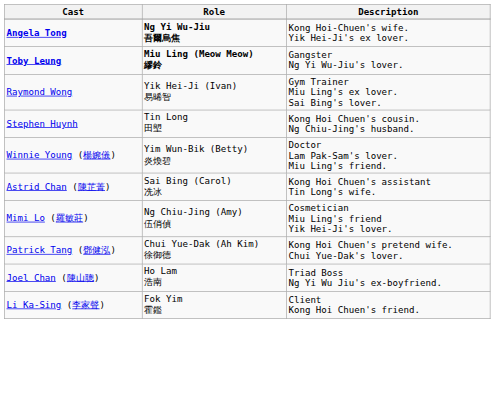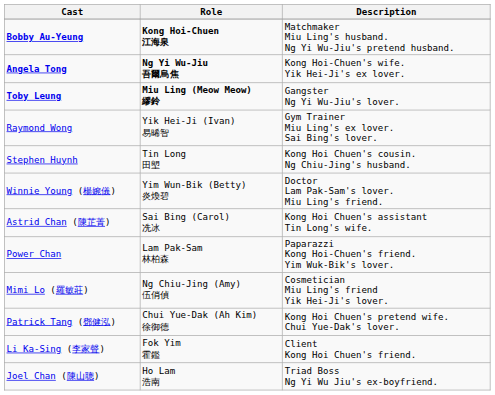 <table class="wikitable" width="55%">
 <tr>
 <th>Cast</th>
 <th>Role</th>
 <th>Description</th>
 </tr>
 <tr>
+</tr>
+<tr>
+<td><strong><a href='#'>Bobby Au-Yeung</a></strong></td>
+<td><strong>Kong Hoi-Chuen <br> 江海泉</strong></td>
+<td>Matchmaker <br> Miu Ling's husband. <br> Ng Yi Wu-Jiu's pretend husband.</td>
 </tr>
 <tr>
 <td><strong><a href='#'>Angela Tong</a></strong></td>
 <td><strong>Ng Yi Wu-Jiu <br> 吾爾烏焦</strong></td>
 <td>Kong Hoi-Chuen's wife. <br> Yik Hei-Ji's ex lover.</td>
 </tr>
 <tr>
 <td><strong><a href='#'>Toby Leung</a></strong></td>
 <td><strong>Miu Ling (Meow Meow) <br> 繆鈴</strong></td>
 <td>Gangster <br> Ng Yi Wu-Jiu's lover.</td>
 </tr>
 <tr>
 <td><a href='#'>Raymond Wong</a></td>
 <td>Yik Hei-Ji (Ivan) <br> 易晞智</td>
 <td>Gym Trainer <br> Miu Ling's ex lover. <br> Sai Bing's lover.</td>
 </tr>
 <tr>
 <td><a href='#'>Stephen Huynh</a></td>
 <td>Tin Long <br> 田塱</td>
 <td>Kong Hoi Chuen's cousin. <br> Ng Chiu-Jing's husband.</td>
 </tr>
 <tr>
 <td><a href='#'>Winnie Young</a> (<a href='#'>楊婉儀</a>)</td>
 <td>Yim Wun-Bik (Betty) <br> 炎煥碧</td>
 <td>Doctor <br> Lam Pak-Sam's lover. <br> Miu Ling's friend.</td>
 </tr>
 <tr>
 <td><a href='#'>Astrid Chan</a> (<a href='#'>陳芷菁</a>)</td>
 <td>Sai Bing (Carol)<br> 冼冰</td>
 <td>Kong Hoi Chuen's assistant <br> Tin Long's wife.</td>
 </tr>
 <tr>
+<td><a href='#'>Power Chan</a></td>
+<td>Lam Pak-Sam <br> 林柏森</td>
+<td>Paparazzi <br> Kong Hoi-Chuen's friend. <br> Yim Wuk-Bik's lover.</td>
+</tr>
+<tr>
 <td><a href='#'>Mimi Lo</a> (<a href='#'>羅敏莊</a>)</td>
 <td>Ng Chiu-Jing (Amy) <br> 伍俏偵</td>
 <td>Cosmetician <br> Miu Ling's friend <br> Yik Hei-Ji's lover.</td>
 </tr>
 <tr>
 <td><a href='#'>Patrick Tang</a> (<a href='#'>鄧健泓</a>)</td>
 <td>Chui Yue-Dak  (Ah Kim) <br> 徐御德</td>
 <td>Kong Hoi Chuen's pretend wife. <br> Chui Yue-Dak's lover.</td>
 </tr>
 <tr>
+<td><a href='#'>Li Ka-Sing</a> (<a href='#'>李家聲</a>)</td>
+<td>Fok Yim <br> 霍鑑</td>
+<td>Client <br> Kong Hoi Chuen's friend.</td>
+</tr>
+<tr>
 <td><a href='#'>Joel Chan</a> (<a href='#'>陳山聰</a>)</td>
 <td>Ho Lam <br> 浩南</td>
 <td>Triad Boss <br> Ng Yi Wu Jiu's ex-boyfriend.</td>
 </tr>
-<tr>
-<td><a href='#'>Li Ka-Sing</a> (<a href='#'>李家聲</a>)</td>
-<td>Fok Yim <br> 霍鑑</td>
-<td>Client <br> Kong Hoi Chuen's friend.</td>
-</tr>
 </table>
